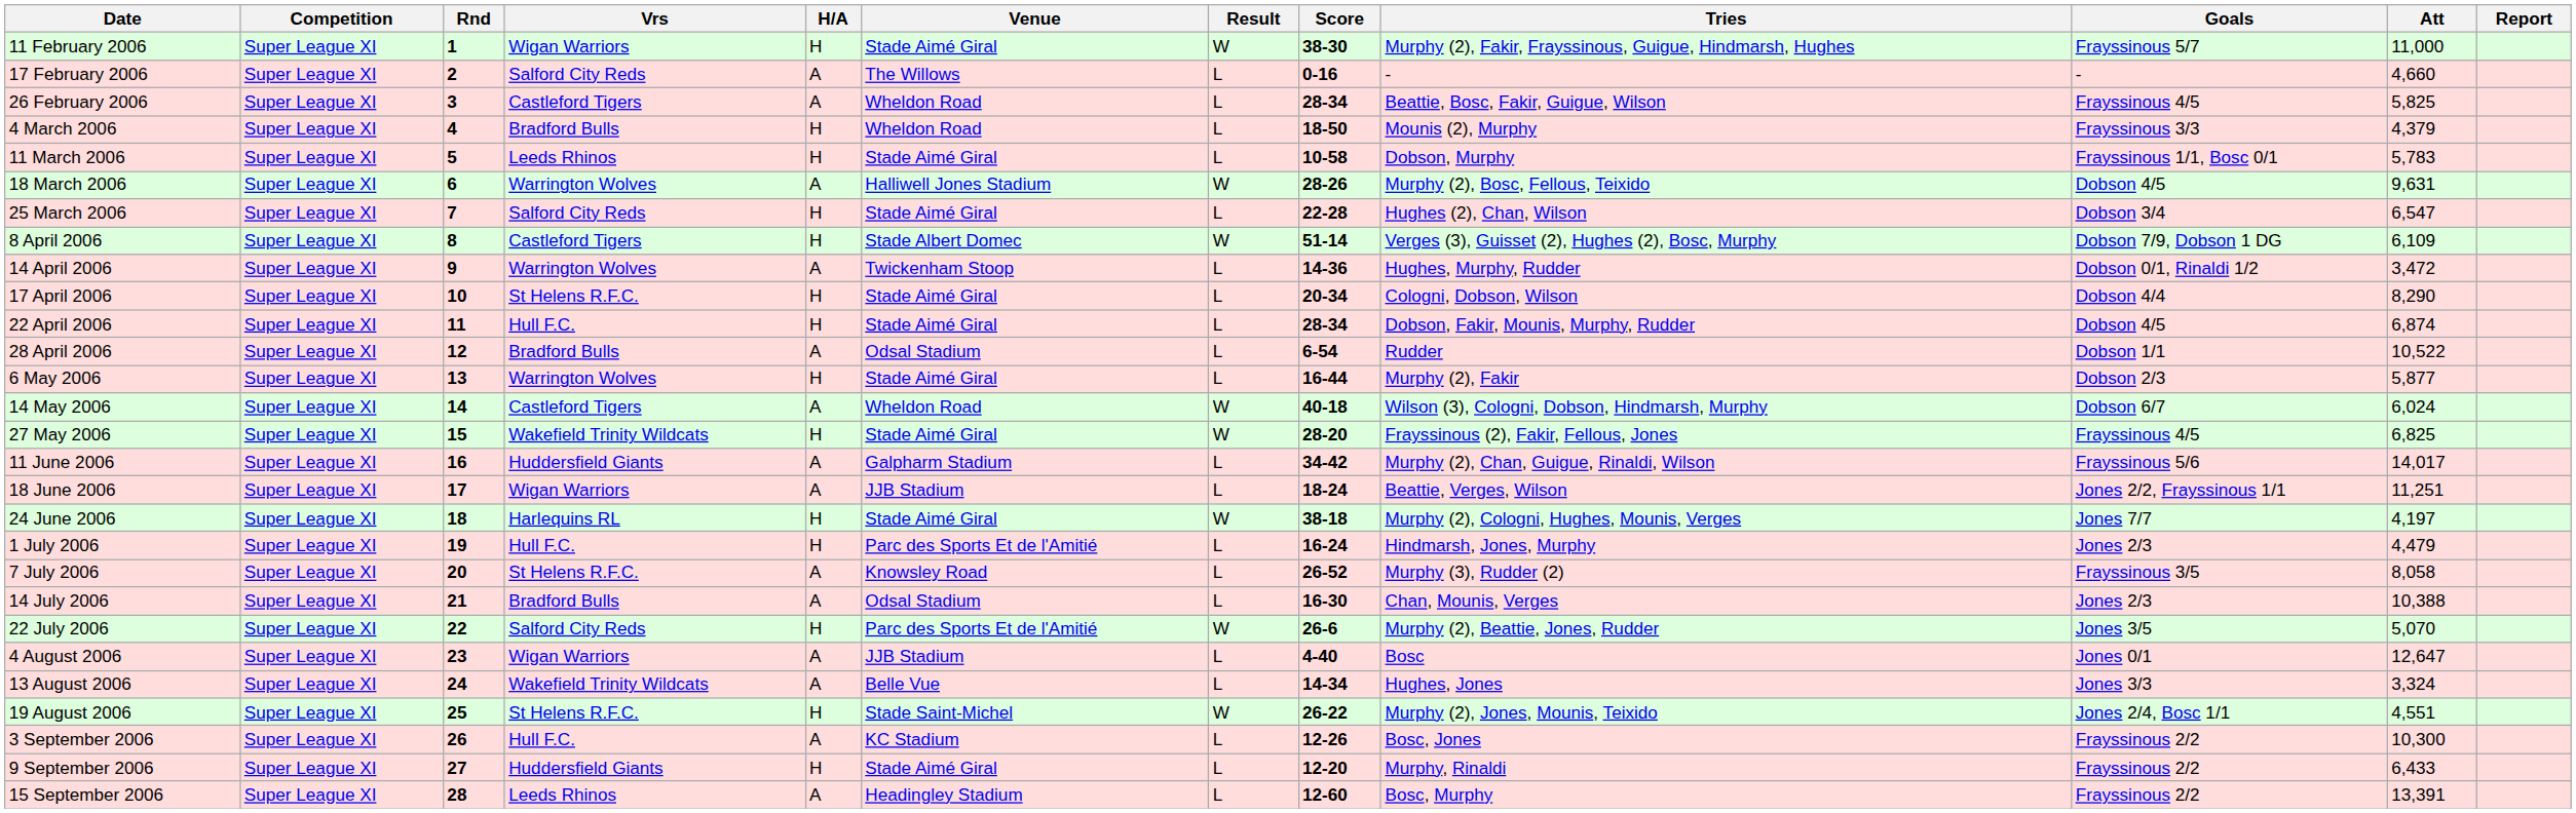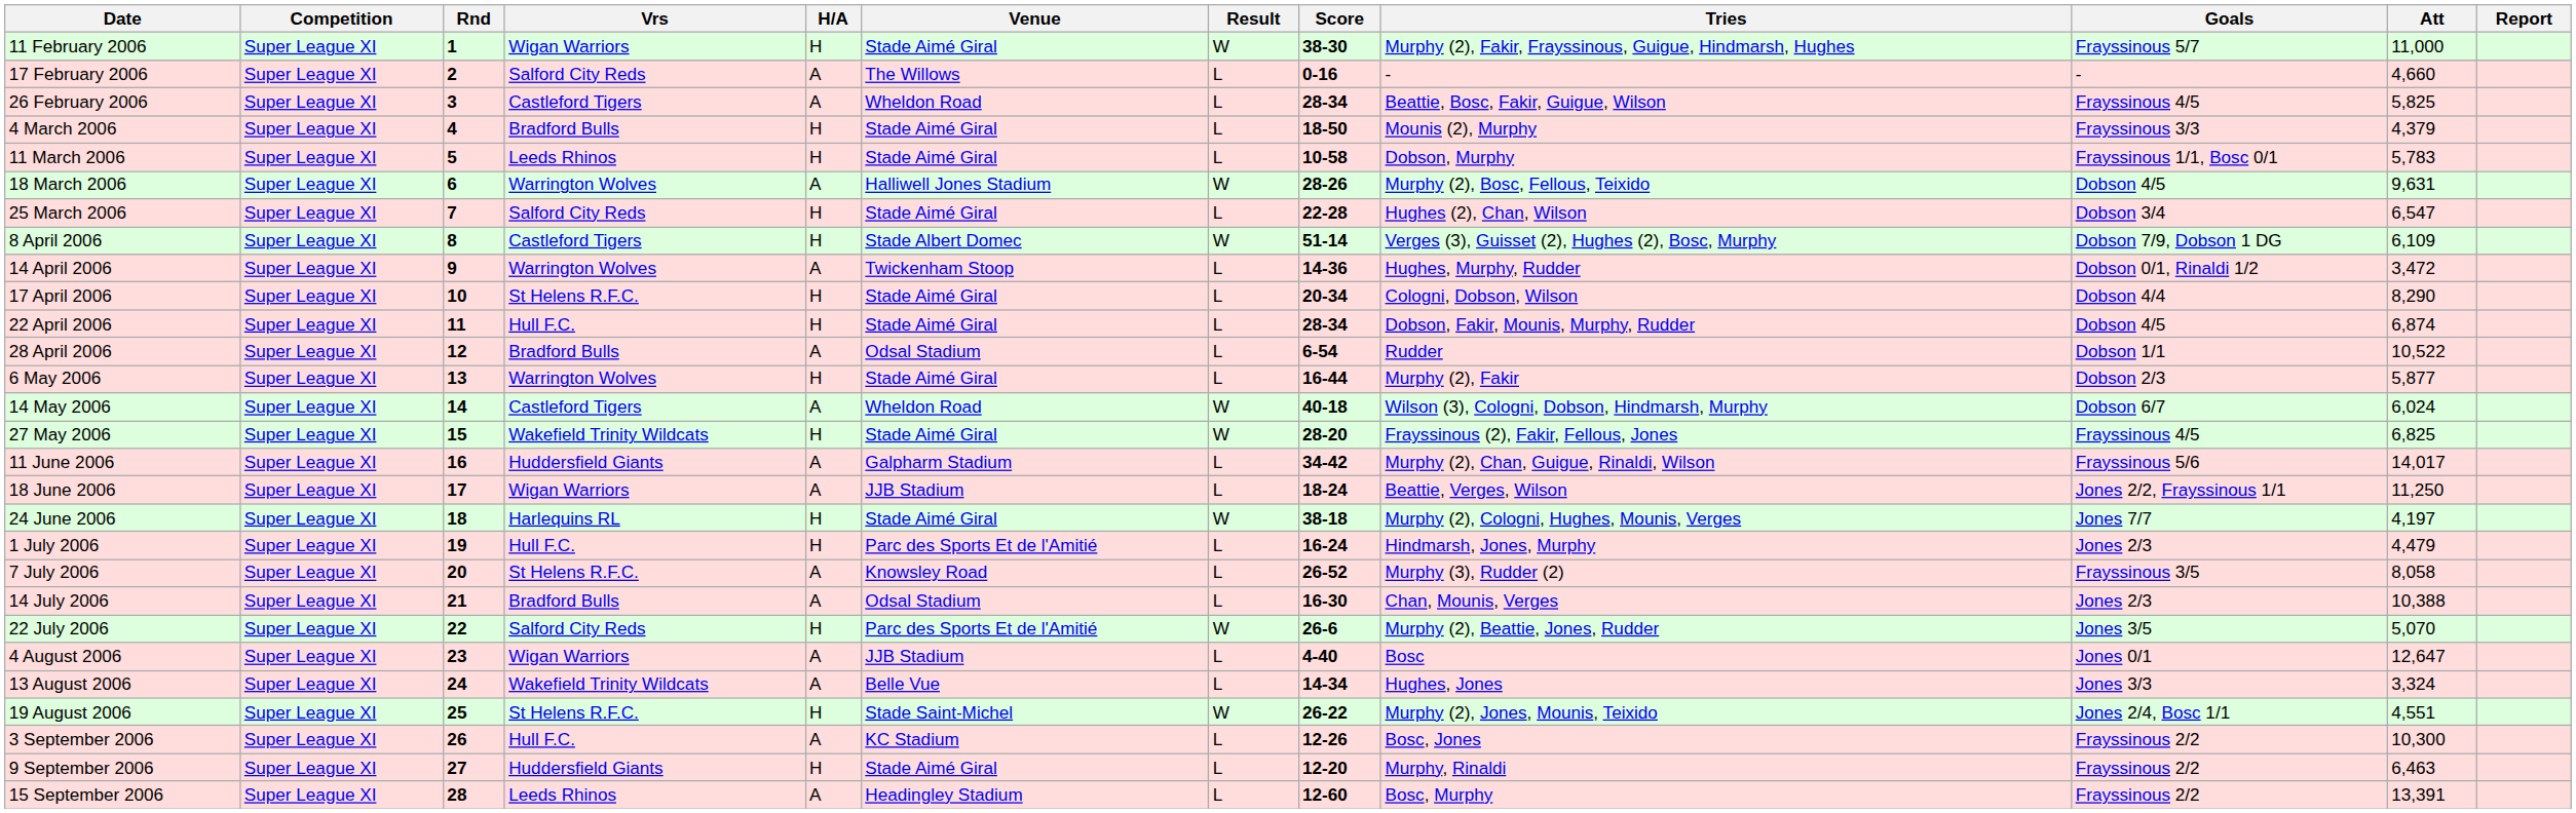 <table class="wikitable"  style="font-size:85%; width:100%;">
 <tr>
 <th>Date</th>
 <th>Competition</th>
 <th>Rnd</th>
 <th>Vrs</th>
 <th>H/A</th>
 <th>Venue</th>
 <th>Result</th>
 <th>Score</th>
 <th>Tries</th>
 <th>Goals</th>
 <th>Att</th>
 <th>Report</th>
 </tr>
 <tr style="background:#ddffdd;" width=20 | >
 <td>11 February 2006</td>
 <td><a href='#'>Super League XI</a></td>
 <td><strong>1</strong></td>
 <td><a href='#'>Wigan Warriors</a></td>
 <td>H</td>
 <td><a href='#'>Stade Aimé Giral</a></td>
 <td>W</td>
 <td><strong>38-30</strong></td>
 <td><a href='#'>Murphy</a> (2), <a href='#'>Fakir</a>, <a href='#'>Frayssinous</a>, <a href='#'>Guigue</a>, <a href='#'>Hindmarsh</a>, <a href='#'>Hughes</a></td>
 <td><a href='#'>Frayssinous</a> 5/7</td>
 <td>11,000</td>
 <td></td>
 </tr>
 <tr style="background:#ffdddd;" width=20 | >
 <td>17 February 2006</td>
 <td><a href='#'>Super League XI</a></td>
 <td><strong>2</strong></td>
 <td><a href='#'>Salford City Reds</a></td>
 <td>A</td>
 <td><a href='#'>The Willows</a></td>
 <td>L</td>
 <td><strong>0-16</strong></td>
 <td>-</td>
 <td>-</td>
 <td>4,660</td>
 <td> </td>
 </tr>
 <tr style="background:#ffdddd;" width=20 | >
 <td>26 February 2006</td>
 <td><a href='#'>Super League XI</a></td>
 <td><strong>3</strong></td>
 <td><a href='#'>Castleford Tigers</a></td>
 <td>A</td>
 <td><a href='#'>Wheldon Road</a></td>
 <td>L</td>
 <td><strong>28-34</strong></td>
 <td><a href='#'>Beattie</a>, <a href='#'>Bosc</a>, <a href='#'>Fakir</a>, <a href='#'>Guigue</a>, <a href='#'>Wilson</a></td>
 <td><a href='#'>Frayssinous</a> 4/5</td>
 <td>5,825</td>
 <td></td>
 </tr>
 <tr style="background:#ffdddd;" width=20 | >
 <td>4 March 2006</td>
 <td><a href='#'>Super League XI</a></td>
 <td><strong>4</strong></td>
 <td><a href='#'>Bradford Bulls</a></td>
 <td>H</td>
-<td><a href='#'>Wheldon Road</a></td>
+<td><a href='#'>Stade Aimé Giral</a></td>
 <td>L</td>
 <td><strong>18-50</strong></td>
 <td><a href='#'>Mounis</a> (2), <a href='#'>Murphy</a></td>
 <td><a href='#'>Frayssinous</a> 3/3</td>
 <td>4,379</td>
 <td></td>
 </tr>
 <tr style="background:#ffdddd;" width=20 | >
 <td>11 March 2006</td>
 <td><a href='#'>Super League XI</a></td>
 <td><strong>5</strong></td>
 <td><a href='#'>Leeds Rhinos</a></td>
 <td>H</td>
 <td><a href='#'>Stade Aimé Giral</a></td>
 <td>L</td>
 <td><strong>10-58</strong></td>
 <td><a href='#'>Dobson</a>, <a href='#'>Murphy</a></td>
 <td><a href='#'>Frayssinous</a> 1/1, <a href='#'>Bosc</a> 0/1</td>
 <td>5,783</td>
 <td></td>
 </tr>
 <tr style="background:#ddffdd;" width=20 | >
 <td>18 March 2006</td>
 <td><a href='#'>Super League XI</a></td>
 <td><strong>6</strong></td>
 <td><a href='#'>Warrington Wolves</a></td>
 <td>A</td>
 <td><a href='#'>Halliwell Jones Stadium</a></td>
 <td>W</td>
 <td><strong>28-26</strong></td>
 <td><a href='#'>Murphy</a> (2), <a href='#'>Bosc</a>, <a href='#'>Fellous</a>, <a href='#'>Teixido</a></td>
 <td><a href='#'>Dobson</a> 4/5</td>
 <td>9,631</td>
 <td></td>
 </tr>
 <tr style="background:#ffdddd;" width=20 | >
 <td>25 March 2006</td>
 <td><a href='#'>Super League XI</a></td>
 <td><strong>7</strong></td>
 <td><a href='#'>Salford City Reds</a></td>
 <td>H</td>
 <td><a href='#'>Stade Aimé Giral</a></td>
 <td>L</td>
 <td><strong>22-28</strong></td>
 <td><a href='#'>Hughes</a> (2), <a href='#'>Chan</a>, <a href='#'>Wilson</a></td>
 <td><a href='#'>Dobson</a> 3/4</td>
 <td>6,547</td>
 <td> </td>
 </tr>
 <tr style="background:#ddffdd;" width=20 | >
 <td>8 April 2006</td>
 <td><a href='#'>Super League XI</a></td>
 <td><strong>8</strong></td>
 <td><a href='#'>Castleford Tigers</a></td>
 <td>H</td>
 <td><a href='#'>Stade Albert Domec</a></td>
 <td>W</td>
 <td><strong>51-14</strong></td>
 <td><a href='#'>Verges</a> (3), <a href='#'>Guisset</a> (2), <a href='#'>Hughes</a> (2), <a href='#'>Bosc</a>, <a href='#'>Murphy</a></td>
 <td><a href='#'>Dobson</a> 7/9, <a href='#'>Dobson</a> 1 DG</td>
 <td>6,109</td>
 <td></td>
 </tr>
 <tr style="background:#ffdddd;" width=20 | >
 <td>14 April 2006</td>
 <td><a href='#'>Super League XI</a></td>
 <td><strong>9</strong></td>
 <td><a href='#'>Warrington Wolves</a></td>
 <td>A</td>
 <td><a href='#'>Twickenham Stoop</a></td>
 <td>L</td>
 <td><strong>14-36</strong></td>
 <td><a href='#'>Hughes</a>, <a href='#'>Murphy</a>, <a href='#'>Rudder</a></td>
 <td><a href='#'>Dobson</a> 0/1, <a href='#'>Rinaldi</a> 1/2</td>
 <td>3,472</td>
 <td></td>
 </tr>
 <tr style="background:#ffdddd;" width=20 | >
 <td>17 April 2006</td>
 <td><a href='#'>Super League XI</a></td>
 <td><strong>10</strong></td>
 <td><a href='#'>St Helens R.F.C.</a></td>
 <td>H</td>
 <td><a href='#'>Stade Aimé Giral</a></td>
 <td>L</td>
 <td><strong>20-34</strong></td>
 <td><a href='#'>Cologni</a>, <a href='#'>Dobson</a>, <a href='#'>Wilson</a></td>
 <td><a href='#'>Dobson</a> 4/4</td>
 <td>8,290</td>
 <td></td>
 </tr>
 <tr style="background:#ffdddd;" width=20 | >
 <td>22 April 2006</td>
 <td><a href='#'>Super League XI</a></td>
 <td><strong>11</strong></td>
 <td><a href='#'>Hull F.C.</a></td>
 <td>H</td>
 <td><a href='#'>Stade Aimé Giral</a></td>
 <td>L</td>
 <td><strong>28-34</strong></td>
 <td><a href='#'>Dobson</a>, <a href='#'>Fakir</a>, <a href='#'>Mounis</a>, <a href='#'>Murphy</a>, <a href='#'>Rudder</a></td>
 <td><a href='#'>Dobson</a> 4/5</td>
 <td>6,874</td>
 <td></td>
 </tr>
 <tr style="background:#ffdddd;" width=20 | >
 <td>28 April 2006</td>
 <td><a href='#'>Super League XI</a></td>
 <td><strong>12</strong></td>
 <td><a href='#'>Bradford Bulls</a></td>
 <td>A</td>
 <td><a href='#'>Odsal Stadium</a></td>
 <td>L</td>
 <td><strong>6-54</strong></td>
 <td><a href='#'>Rudder</a></td>
 <td><a href='#'>Dobson</a> 1/1</td>
 <td>10,522</td>
 <td></td>
 </tr>
 <tr style="background:#ffdddd;" width=20 | >
 <td>6 May 2006</td>
 <td><a href='#'>Super League XI</a></td>
 <td><strong>13</strong></td>
 <td><a href='#'>Warrington Wolves</a></td>
 <td>H</td>
 <td><a href='#'>Stade Aimé Giral</a></td>
 <td>L</td>
 <td><strong>16-44</strong></td>
 <td><a href='#'>Murphy</a> (2), <a href='#'>Fakir</a></td>
 <td><a href='#'>Dobson</a> 2/3</td>
 <td>5,877</td>
 <td></td>
 </tr>
 <tr style="background:#ddffdd;" width=20 | >
 <td>14 May 2006</td>
 <td><a href='#'>Super League XI</a></td>
 <td><strong>14</strong></td>
 <td><a href='#'>Castleford Tigers</a></td>
 <td>A</td>
 <td><a href='#'>Wheldon Road</a></td>
 <td>W</td>
 <td><strong>40-18</strong></td>
 <td><a href='#'>Wilson</a> (3), <a href='#'>Cologni</a>, <a href='#'>Dobson</a>, <a href='#'>Hindmarsh</a>, <a href='#'>Murphy</a></td>
 <td><a href='#'>Dobson</a> 6/7</td>
 <td>6,024</td>
 <td></td>
 </tr>
 <tr style="background:#ddffdd;" width=20 | >
 <td>27 May 2006</td>
 <td><a href='#'>Super League XI</a></td>
 <td><strong>15</strong></td>
 <td><a href='#'>Wakefield Trinity Wildcats</a></td>
 <td>H</td>
 <td><a href='#'>Stade Aimé Giral</a></td>
 <td>W</td>
 <td><strong>28-20</strong></td>
 <td><a href='#'>Frayssinous</a> (2), <a href='#'>Fakir</a>, <a href='#'>Fellous</a>, <a href='#'>Jones</a></td>
 <td><a href='#'>Frayssinous</a> 4/5</td>
 <td>6,825</td>
 <td></td>
 </tr>
 <tr style="background:#ffdddd;" width=20 | >
 <td>11 June 2006</td>
 <td><a href='#'>Super League XI</a></td>
 <td><strong>16</strong></td>
 <td><a href='#'>Huddersfield Giants</a></td>
 <td>A</td>
 <td><a href='#'>Galpharm Stadium</a></td>
 <td>L</td>
 <td><strong>34-42</strong></td>
 <td><a href='#'>Murphy</a> (2), <a href='#'>Chan</a>, <a href='#'>Guigue</a>, <a href='#'>Rinaldi</a>, <a href='#'>Wilson</a></td>
 <td><a href='#'>Frayssinous</a> 5/6</td>
 <td>14,017</td>
 <td></td>
 </tr>
 <tr style="background:#ffdddd;" width=20 | >
 <td>18 June 2006</td>
 <td><a href='#'>Super League XI</a></td>
 <td><strong>17</strong></td>
 <td><a href='#'>Wigan Warriors</a></td>
 <td>A</td>
 <td><a href='#'>JJB Stadium</a></td>
 <td>L</td>
 <td><strong>18-24</strong></td>
 <td><a href='#'>Beattie</a>, <a href='#'>Verges</a>, <a href='#'>Wilson</a></td>
 <td><a href='#'>Jones</a> 2/2, <a href='#'>Frayssinous</a> 1/1</td>
-<td>11,251</td>
+<td>11,250</td>
 <td></td>
 </tr>
 <tr style="background:#ddffdd;" width=20 | >
 <td>24 June 2006</td>
 <td><a href='#'>Super League XI</a></td>
 <td><strong>18</strong></td>
 <td><a href='#'>Harlequins RL</a></td>
 <td>H</td>
 <td><a href='#'>Stade Aimé Giral</a></td>
 <td>W</td>
 <td><strong>38-18</strong></td>
 <td><a href='#'>Murphy</a> (2), <a href='#'>Cologni</a>, <a href='#'>Hughes</a>, <a href='#'>Mounis</a>, <a href='#'>Verges</a></td>
 <td><a href='#'>Jones</a> 7/7</td>
 <td>4,197</td>
 <td></td>
 </tr>
 <tr style="background:#ffdddd;" width=20 | >
 <td>1 July 2006</td>
 <td><a href='#'>Super League XI</a></td>
 <td><strong>19</strong></td>
 <td><a href='#'>Hull F.C.</a></td>
 <td>H</td>
 <td><a href='#'>Parc des Sports Et de l'Amitié</a></td>
 <td>L</td>
 <td><strong>16-24</strong></td>
 <td><a href='#'>Hindmarsh</a>, <a href='#'>Jones</a>, <a href='#'>Murphy</a></td>
 <td><a href='#'>Jones</a> 2/3</td>
 <td>4,479</td>
 <td></td>
 </tr>
 <tr style="background:#ffdddd;" width=20 | >
 <td>7 July 2006</td>
 <td><a href='#'>Super League XI</a></td>
 <td><strong>20</strong></td>
 <td><a href='#'>St Helens R.F.C.</a></td>
 <td>A</td>
 <td><a href='#'>Knowsley Road</a></td>
 <td>L</td>
 <td><strong>26-52</strong></td>
 <td><a href='#'>Murphy</a> (3), <a href='#'>Rudder</a> (2)</td>
 <td><a href='#'>Frayssinous</a> 3/5</td>
 <td>8,058</td>
 <td></td>
 </tr>
 <tr style="background:#ffdddd;" width=20 | >
 <td>14 July 2006</td>
 <td><a href='#'>Super League XI</a></td>
 <td><strong>21</strong></td>
 <td><a href='#'>Bradford Bulls</a></td>
 <td>A</td>
 <td><a href='#'>Odsal Stadium</a></td>
 <td>L</td>
 <td><strong>16-30</strong></td>
 <td><a href='#'>Chan</a>, <a href='#'>Mounis</a>, <a href='#'>Verges</a></td>
 <td><a href='#'>Jones</a> 2/3</td>
 <td>10,388</td>
 <td></td>
 </tr>
 <tr style="background:#ddffdd;" width=20 | >
 <td>22 July 2006</td>
 <td><a href='#'>Super League XI</a></td>
 <td><strong>22</strong></td>
 <td><a href='#'>Salford City Reds</a></td>
 <td>H</td>
 <td><a href='#'>Parc des Sports Et de l'Amitié</a></td>
 <td>W</td>
 <td><strong>26-6</strong></td>
 <td><a href='#'>Murphy</a> (2), <a href='#'>Beattie</a>, <a href='#'>Jones</a>, <a href='#'>Rudder</a></td>
 <td><a href='#'>Jones</a> 3/5</td>
 <td>5,070</td>
 <td> </td>
 </tr>
 <tr style="background:#ffdddd;" width=20 | >
 <td>4 August 2006</td>
 <td><a href='#'>Super League XI</a></td>
 <td><strong>23</strong></td>
 <td><a href='#'>Wigan Warriors</a></td>
 <td>A</td>
 <td><a href='#'>JJB Stadium</a></td>
 <td>L</td>
 <td><strong>4-40</strong></td>
 <td><a href='#'>Bosc</a></td>
 <td><a href='#'>Jones</a> 0/1</td>
 <td>12,647</td>
 <td></td>
 </tr>
 <tr style="background:#ffdddd;" width=20 | >
 <td>13 August 2006</td>
 <td><a href='#'>Super League XI</a></td>
 <td><strong>24</strong></td>
 <td><a href='#'>Wakefield Trinity Wildcats</a></td>
 <td>A</td>
 <td><a href='#'>Belle Vue</a></td>
 <td>L</td>
 <td><strong>14-34</strong></td>
 <td><a href='#'>Hughes</a>, <a href='#'>Jones</a></td>
 <td><a href='#'>Jones</a> 3/3</td>
 <td>3,324</td>
 <td></td>
 </tr>
 <tr style="background:#ddffdd;" width=20 | >
 <td>19 August 2006</td>
 <td><a href='#'>Super League XI</a></td>
 <td><strong>25</strong></td>
 <td><a href='#'>St Helens R.F.C.</a></td>
 <td>H</td>
 <td><a href='#'>Stade Saint-Michel</a></td>
 <td>W</td>
 <td><strong>26-22</strong></td>
 <td><a href='#'>Murphy</a> (2), <a href='#'>Jones</a>, <a href='#'>Mounis</a>, <a href='#'>Teixido</a></td>
 <td><a href='#'>Jones</a> 2/4, <a href='#'>Bosc</a> 1/1</td>
 <td>4,551</td>
 <td></td>
 </tr>
 <tr style="background:#ffdddd;" width=20 | >
 <td>3 September 2006</td>
 <td><a href='#'>Super League XI</a></td>
 <td><strong>26</strong></td>
 <td><a href='#'>Hull F.C.</a></td>
 <td>A</td>
 <td><a href='#'>KC Stadium</a></td>
 <td>L</td>
 <td><strong>12-26</strong></td>
 <td><a href='#'>Bosc</a>, <a href='#'>Jones</a></td>
 <td><a href='#'>Frayssinous</a> 2/2</td>
 <td>10,300</td>
 <td></td>
 </tr>
 <tr style="background:#ffdddd;" width=20 | >
 <td>9 September 2006</td>
 <td><a href='#'>Super League XI</a></td>
 <td><strong>27</strong></td>
 <td><a href='#'>Huddersfield Giants</a></td>
 <td>H</td>
 <td><a href='#'>Stade Aimé Giral</a></td>
 <td>L</td>
 <td><strong>12-20</strong></td>
 <td><a href='#'>Murphy</a>, <a href='#'>Rinaldi</a></td>
 <td><a href='#'>Frayssinous</a> 2/2</td>
-<td>6,433</td>
+<td>6,463</td>
 <td></td>
 </tr>
 <tr style="background:#ffdddd;" width=20 | >
 <td>15 September 2006</td>
 <td><a href='#'>Super League XI</a></td>
 <td><strong>28</strong></td>
 <td><a href='#'>Leeds Rhinos</a></td>
 <td>A</td>
 <td><a href='#'>Headingley Stadium</a></td>
 <td>L</td>
 <td><strong>12-60</strong></td>
 <td><a href='#'>Bosc</a>, <a href='#'>Murphy</a></td>
 <td><a href='#'>Frayssinous</a> 2/2</td>
 <td>13,391</td>
 <td></td>
 </tr>
 <tr>
 </tr>
 </table>
